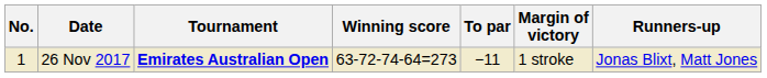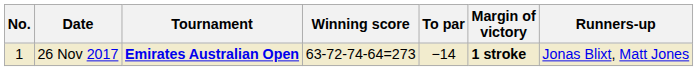 <table class="wikitable" style="font-size:95%;">
 <tr>
 <th>No.</th>
 <th>Date</th>
 <th>Tournament</th>
 <th>Winning score</th>
 <th>To par</th>
 <th>Margin of<br>victory</th>
 <th>Runners-up</th>
 </tr>
 <tr style="background:#f2ecce;">
 <td align=center>1</td>
 <td align=right>26 Nov <a href='#'>2017</a></td>
 <td><strong><a href='#'>Emirates Australian Open</a></strong></td>
 <td align=right>63-72-74-64=273</td>
-<td align=center>−11</td>
-<td>1 stroke</td>
+<td align=center>−14</td>
+<td><strong>1 stroke</strong></td>
 <td> <a href='#'>Jonas Blixt</a>,  <a href='#'>Matt Jones</a></td>
 </tr>
 </table>
